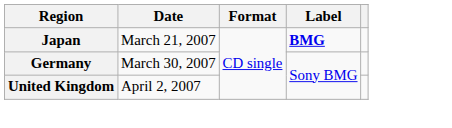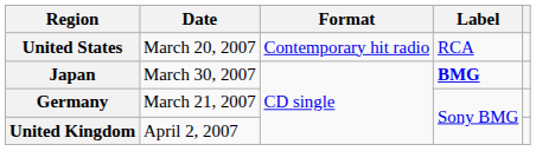 <table class="wikitable plainrowheaders">
 <tr>
 <th scope="col">Region</th>
 <th scope="col">Date</th>
 <th scope="col">Format</th>
 <th scope="col">Label</th>
 <th scope="col"></th>
 </tr>
 <tr>
+<th scope="row">United States</th>
+<td>March 20, 2007</td>
+<td><a href='#'>Contemporary hit radio</a></td>
+<td><a href='#'>RCA</a></td>
+<td></td>
+</tr>
+<tr>
 <th scope="row">Japan</th>
-<td>March 21, 2007</td>
+<td>March 30, 2007</td>
 <td rowspan="3"><a href='#'>CD single</a></td>
 <td><strong><a href='#'>BMG</a></strong></td>
 <td></td>
 </tr>
 <tr>
 <th scope="row">Germany</th>
-<td>March 30, 2007</td>
+<td>March 21, 2007</td>
 <td rowspan="2"><a href='#'>Sony BMG</a></td>
 <td></td>
 </tr>
 <tr>
 <th scope="row">United Kingdom</th>
 <td>April 2, 2007</td>
 <td></td>
 </tr>
 </table>
